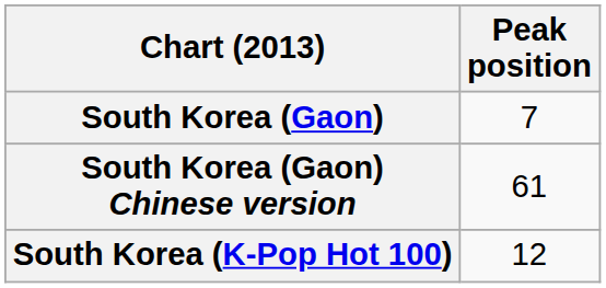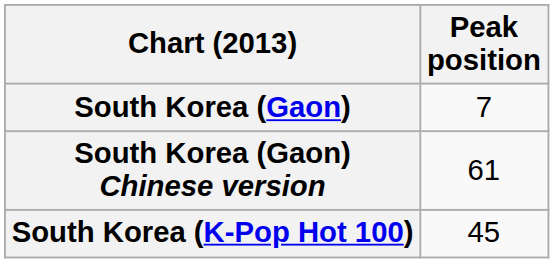 <table class="wikitable sortable plainrowheaders" style="text-align:center;">
 <tr>
 <th>Chart (2013)</th>
 <th>Peak<br>position</th>
 </tr>
 <tr>
 <th scope=row>South Korea (<a href='#'>Gaon</a>)</th>
 <td>7</td>
 </tr>
 <tr>
 <th scope=row>South Korea (Gaon)<br><em>Chinese version</em></th>
 <td>61</td>
 </tr>
 <tr>
 <th scope=row>South Korea (<a href='#'>K-Pop Hot 100</a>)</th>
-<td>12</td>
+<td>45</td>
 </tr>
 </table>
